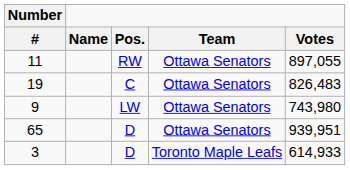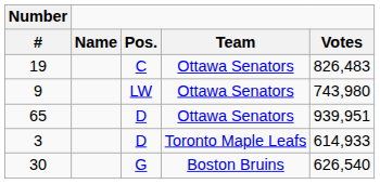 <table class="wikitable sortable" style="text-align:center">
 <tr>
 <th>Number</th>
 </tr>
 <tr>
 <th>#</th>
 <th>Name</th>
 <th>Pos.</th>
 <th>Team</th>
 <th>Votes</th>
-</tr>
-<tr>
-<td>11</td>
-<td></td>
-<td><a href='#'>RW</a></td>
-<td><a href='#'>Ottawa Senators</a></td>
-<td>897,055</td>
 </tr>
 <tr>
 <td>19</td>
 <td></td>
 <td><a href='#'>C</a></td>
 <td><a href='#'>Ottawa Senators</a></td>
 <td>826,483</td>
 </tr>
 <tr>
 <td>9</td>
 <td></td>
 <td><a href='#'>LW</a></td>
 <td><a href='#'>Ottawa Senators</a></td>
 <td>743,980</td>
 </tr>
 <tr>
 <td>65</td>
 <td></td>
 <td><a href='#'>D</a></td>
 <td><a href='#'>Ottawa Senators</a></td>
 <td>939,951</td>
 </tr>
 <tr>
 <td>3</td>
 <td></td>
 <td><a href='#'>D</a></td>
 <td><a href='#'>Toronto Maple Leafs</a></td>
 <td>614,933</td>
 </tr>
+<tr>
+<td>30</td>
+<td></td>
+<td><a href='#'>G</a></td>
+<td><a href='#'>Boston Bruins</a></td>
+<td>626,540</td>
+</tr>
 </table>
